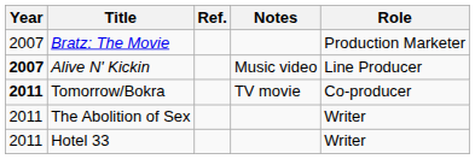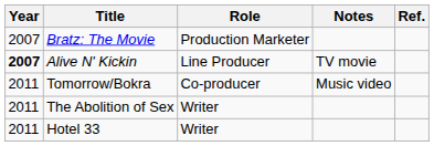 <table class="wikitable">
 <tr>
 <th>Year</th>
 <th>Title</th>
+<th>Role</th>
+<th>Notes</th>
 <th>Ref.</th>
-<th>Notes</th>
-<th>Role</th>
 </tr>
 <tr>
 <td>2007</td>
 <td><em><a href='#'>Bratz: The Movie</a></em></td>
+<td>Production Marketer</td>
 <td></td>
 <td></td>
-<td>Production Marketer</td>
 </tr>
 <tr>
 <td><strong>2007</strong></td>
 <td><em>Alive N' Kickin<strong></td>
+<td>Line Producer</td>
+<td>TV movie</td>
 <td></td>
-<td>Music video</td>
-<td>Line Producer</td>
 </tr>
 <tr>
-<td><strong>2011</strong></td>
+<td>2011</td>
 <td></em>Tomorrow/Bokra<em></td>
+<td>Co-producer</td>
+<td>Music video</td>
 <td></td>
-<td>TV movie</td>
-<td>Co-producer</td>
 </tr>
 <tr>
 <td>2011</td>
 <td></em>The Abolition of Sex<em></td>
+<td>Writer</td>
 <td></td>
 <td></td>
-<td>Writer</td>
 </tr>
 <tr>
 <td>2011</td>
 <td></em>Hotel 33<em></td>
+<td>Writer</td>
 <td></td>
 <td></td>
-<td>Writer</td>
 </tr>
 </table>
